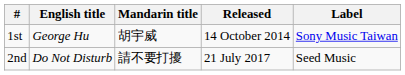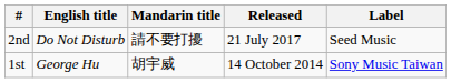 <table class="wikitable sortable">
 <tr>
 <th>#</th>
 <th>English title</th>
 <th>Mandarin title</th>
 <th>Released</th>
 <th>Label</th>
 </tr>
 <tr>
+<td>2nd</td>
+<td><em>Do Not Disturb</em></td>
+<td>請不要打擾</td>
+<td>21 July 2017</td>
+<td>Seed Music</td>
+</tr>
+<tr>
 <td>1st</td>
 <td><em>George Hu</em></td>
 <td>胡宇威</td>
 <td>14 October 2014</td>
 <td><a href='#'>Sony Music Taiwan</a></td>
 </tr>
-<tr>
-<td>2nd</td>
-<td><em>Do Not Disturb</em></td>
-<td>請不要打擾</td>
-<td>21 July 2017</td>
-<td>Seed Music</td>
-</tr>
 </table>
